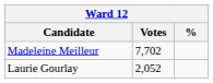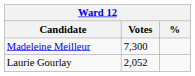 <table class="wikitable">
 <tr>
 <th colspan="3"><a href='#'>Ward 12</a></th>
 </tr>
 <tr>
 <th style="width: 170px">Candidate</th>
 <th style="width: 50px">Votes</th>
 <th style="width: 40px">%</th>
 </tr>
 <tr>
 <td><a href='#'>Madeleine Meilleur</a></td>
-<td>7,702</td>
+<td>7,300</td>
 <td></td>
 </tr>
 <tr>
 <td>Laurie Gourlay</td>
 <td>2,052</td>
 <td></td>
 </tr>
 </table>
